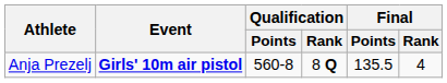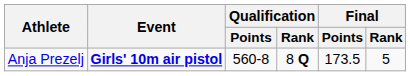 <table class="wikitable" style="text-align:center;font-size:90%">
 <tr>
 <th rowspan=2>Athlete</th>
 <th rowspan=2>Event</th>
 <th colspan=2>Qualification</th>
 <th colspan=2>Final</th>
 </tr>
 <tr style="font-size:95%">
 <th>Points</th>
 <th>Rank</th>
 <th>Points</th>
 <th>Rank</th>
 </tr>
 <tr>
 <td align=left><a href='#'>Anja Prezelj</a></td>
 <td align=left><strong><a href='#'>Girls' 10m air pistol</a></strong></td>
 <td>560-8</td>
 <td>8 <strong>Q</strong></td>
-<td>135.5</td>
-<td>4</td>
+<td>173.5</td>
+<td>5</td>
 </tr>
 </table>
